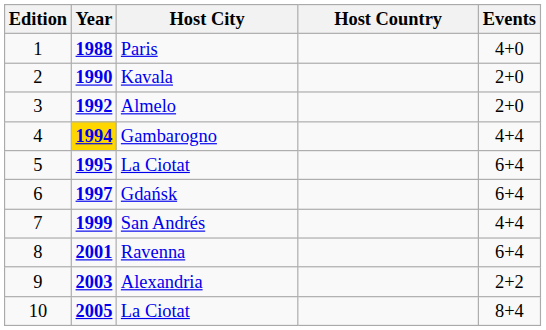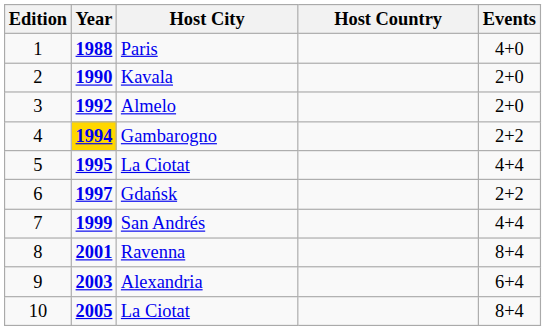 <table class="wikitable" style="font-size:100%">
 <tr>
 <th width=30>Edition</th>
 <th width=30>Year</th>
 <th width=150>Host City</th>
 <th width=150>Host Country</th>
 <th width=30>Events</th>
 </tr>
 <tr>
 <td align=center>1</td>
 <td><strong><a href='#'>1988</a></strong></td>
 <td><a href='#'>Paris</a></td>
 <td></td>
 <td align=center>4+0</td>
 </tr>
 <tr>
 <td align=center>2</td>
 <td><strong><a href='#'>1990</a></strong></td>
 <td><a href='#'>Kavala</a></td>
 <td></td>
 <td align=center>2+0</td>
 </tr>
 <tr>
 <td align=center>3</td>
 <td><strong><a href='#'>1992</a></strong></td>
 <td><a href='#'>Almelo</a></td>
 <td></td>
 <td align=center>2+0</td>
 </tr>
 <tr>
 <td align=center>4</td>
 <td style="background: gold;"><strong><a href='#'>1994</a></strong></td>
 <td><a href='#'>Gambarogno</a></td>
 <td></td>
-<td align=center>4+4</td>
+<td align=center>2+2</td>
 </tr>
 <tr>
 <td align=center>5</td>
 <td><strong><a href='#'>1995</a></strong></td>
 <td><a href='#'>La Ciotat</a></td>
 <td></td>
-<td align=center>6+4</td>
+<td align=center>4+4</td>
 </tr>
 <tr>
 <td align=center>6</td>
 <td><strong><a href='#'>1997</a></strong></td>
 <td><a href='#'>Gdańsk</a></td>
 <td></td>
-<td align=center>6+4</td>
+<td align=center>2+2</td>
 </tr>
 <tr>
 <td align=center>7</td>
 <td><strong><a href='#'>1999</a></strong></td>
 <td><a href='#'>San Andrés</a></td>
 <td></td>
 <td align=center>4+4</td>
 </tr>
 <tr>
 <td align=center>8</td>
 <td><strong><a href='#'>2001</a></strong></td>
 <td><a href='#'>Ravenna</a></td>
 <td></td>
-<td align=center>6+4</td>
+<td align=center>8+4</td>
 </tr>
 <tr>
 <td align=center>9</td>
 <td><strong><a href='#'>2003</a></strong></td>
 <td><a href='#'>Alexandria</a></td>
 <td></td>
-<td align=center>2+2</td>
+<td align=center>6+4</td>
 </tr>
 <tr>
 <td align=center>10</td>
 <td><strong><a href='#'>2005</a></strong></td>
 <td><a href='#'>La Ciotat</a></td>
 <td></td>
 <td align=center>8+4</td>
 </tr>
 </table>
